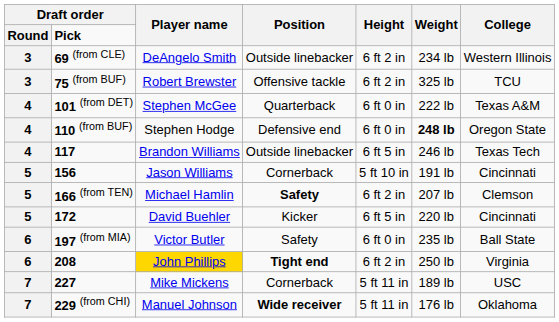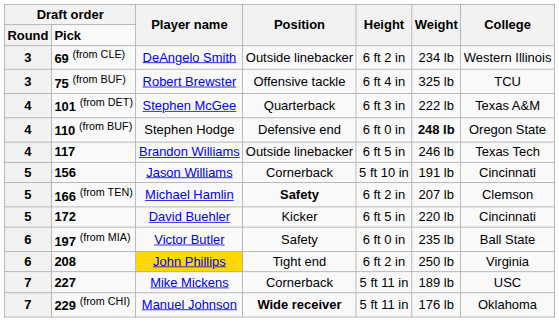 <table class="wikitable" border="1">
 <tr>
 <th colspan="2">Draft order</th>
 <th rowspan="2">Player name</th>
 <th rowspan="2">Position</th>
 <th rowspan="2">Height</th>
 <th rowspan="2">Weight</th>
 <th rowspan="2">College</th>
 </tr>
 <tr>
 <th>Round</th>
 <td><strong>Pick</strong></td>
 </tr>
 <tr>
 <th align="center">3</th>
 <td><strong>69</strong> <sup>(from CLE)</sup></td>
 <td align="center"><a href='#'>DeAngelo Smith</a></td>
 <td align="center">Outside linebacker</td>
 <td align="center">6 ft 2 in</td>
 <td align="center">234 lb</td>
 <td align="center">Western Illinois</td>
 </tr>
 <tr>
 <th align="center">3</th>
 <td><strong>75</strong> <sup>(from BUF)</sup></td>
 <td align="center"><a href='#'>Robert Brewster</a></td>
 <td align="center">Offensive tackle</td>
-<td align="center">6 ft 2 in</td>
+<td align="center">6 ft 4 in</td>
 <td align="center">325 lb</td>
 <td align="center">TCU</td>
 </tr>
 <tr>
 <th align="center">4</th>
 <td><strong>101</strong> <sup>(from DET)</sup></td>
 <td align="center"><a href='#'>Stephen McGee</a></td>
 <td align="center">Quarterback</td>
-<td align="center">6 ft 0 in</td>
+<td align="center">6 ft 3 in</td>
 <td align="center">222 lb</td>
 <td align="center">Texas A&M</td>
 </tr>
 <tr>
 <th align="center">4</th>
 <td><strong>110</strong> <sup>(from BUF)</sup></td>
 <td align="center">Stephen Hodge</td>
 <td align="center">Defensive end</td>
 <td align="center">6 ft 0 in</td>
 <td align="center"><strong>248 lb</strong></td>
 <td align="center">Oregon State</td>
 </tr>
 <tr>
 <th align="center">4</th>
 <td><strong>117</strong></td>
 <td align="center"><a href='#'>Brandon Williams</a></td>
 <td align="center">Outside linebacker</td>
 <td align="center">6 ft 5 in</td>
 <td align="center">246 lb</td>
 <td align="center">Texas Tech</td>
 </tr>
 <tr>
 <th align="center">5</th>
 <td><strong>156</strong></td>
 <td align="center"><a href='#'>Jason Williams</a></td>
 <td align="center">Cornerback</td>
 <td align="center">5 ft 10 in</td>
 <td align="center">191 lb</td>
 <td align="center">Cincinnati</td>
 </tr>
 <tr>
 <th align="center">5</th>
 <td><strong>166</strong> <sup>(from TEN)</sup></td>
 <td align="center"><a href='#'>Michael Hamlin</a></td>
 <td align="center"><strong>Safety</strong></td>
 <td align="center">6 ft 2 in</td>
 <td align="center">207 lb</td>
 <td align="center">Clemson</td>
 </tr>
 <tr>
 <th align="center">5</th>
 <td><strong>172</strong></td>
 <td align="center"><a href='#'>David Buehler</a></td>
 <td align="center">Kicker</td>
 <td align="center">6 ft 5 in</td>
 <td align="center">220 lb</td>
 <td align="center">Cincinnati</td>
 </tr>
 <tr>
 <th align="center">6</th>
 <td><strong>197</strong> <sup>(from MIA)</sup></td>
 <td align="center"><a href='#'>Victor Butler</a></td>
 <td align="center">Safety</td>
 <td align="center">6 ft 0 in</td>
 <td align="center">235 lb</td>
 <td align="center">Ball State</td>
 </tr>
 <tr>
 <th align="center">6</th>
 <td><strong>208</strong></td>
 <td align="center" style="background: gold;"><a href='#'>John Phillips</a></td>
-<td align="center"><strong>Tight end</strong></td>
+<td align="center">Tight end</td>
 <td align="center">6 ft 2 in</td>
 <td align="center">250 lb</td>
 <td align="center">Virginia</td>
 </tr>
 <tr>
 <th align="center">7</th>
 <td><strong>227</strong></td>
 <td align="center"><a href='#'>Mike Mickens</a></td>
 <td align="center">Cornerback</td>
 <td align="center">5 ft 11 in</td>
 <td align="center">189 lb</td>
 <td align="center">USC</td>
 </tr>
 <tr>
 <th align="center">7</th>
 <td><strong>229</strong> <sup>(from CHI)</sup></td>
 <td align="center"><a href='#'>Manuel Johnson</a></td>
 <td align="center"><strong>Wide receiver</strong></td>
 <td align="center">5 ft 11 in</td>
 <td align="center">176 lb</td>
 <td align="center">Oklahoma</td>
 </tr>
 </table>
